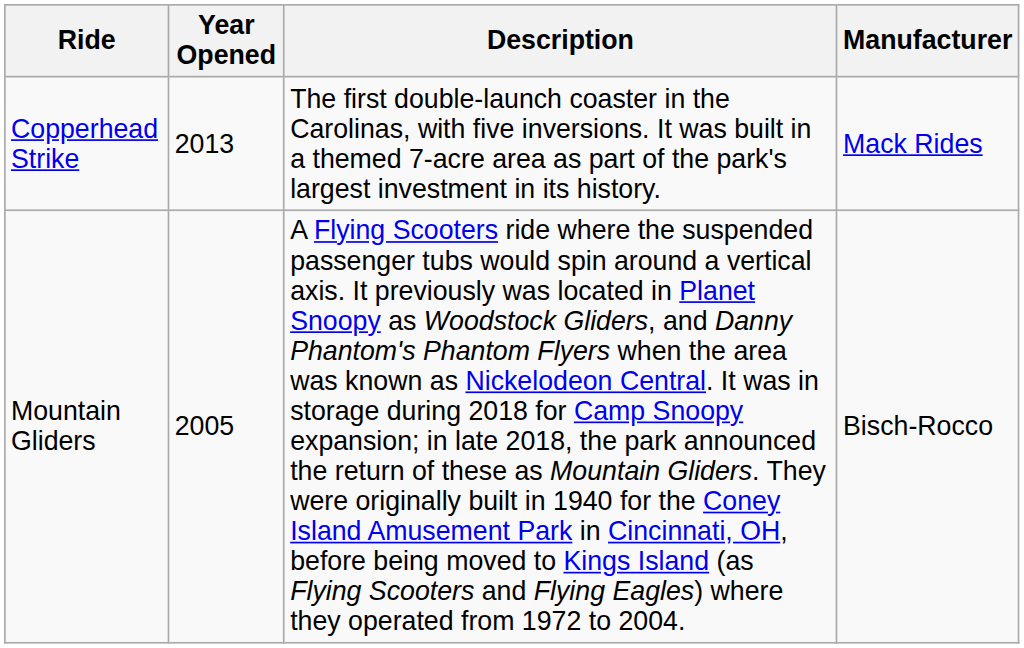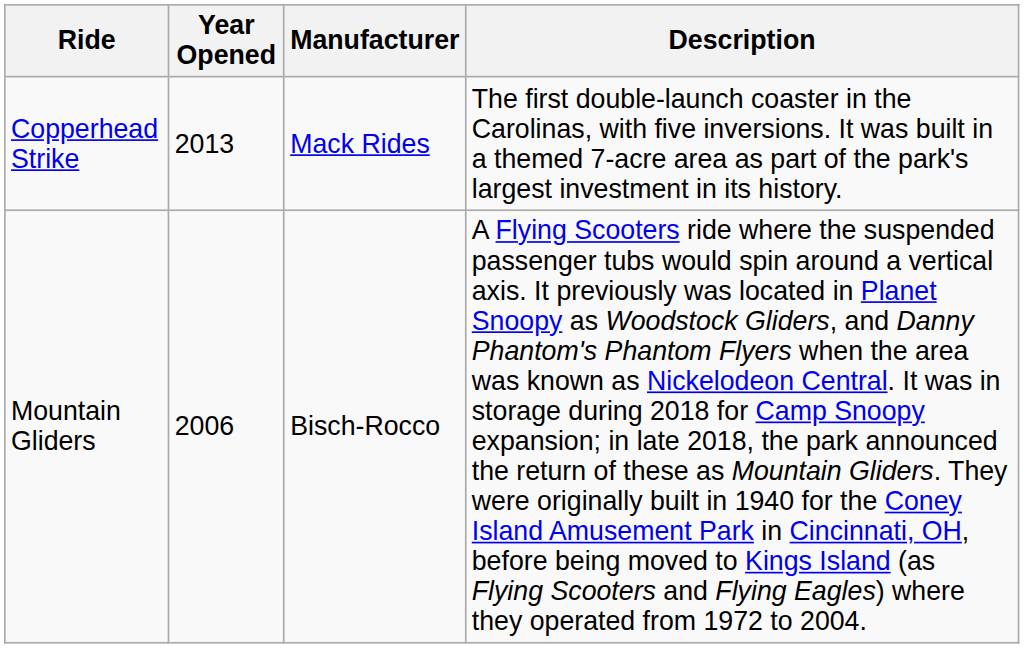 <table class="wikitable sortable">
 <tr>
 <th>Ride</th>
 <th>Year Opened</th>
+<th>Manufacturer</th>
 <th>Description</th>
-<th>Manufacturer</th>
 </tr>
 <tr>
 <td><a href='#'>Copperhead Strike</a></td>
 <td>2013</td>
+<td><a href='#'>Mack Rides</a></td>
 <td>The first double-launch coaster in the Carolinas, with five inversions. It was built in a themed 7-acre area as part of the park's largest investment in its history.</td>
-<td><a href='#'>Mack Rides</a></td>
 </tr>
 <tr>
 <td>Mountain Gliders</td>
-<td>2005</td>
+<td>2006</td>
+<td>Bisch-Rocco</td>
 <td>A <a href='#'>Flying Scooters</a> ride where the suspended passenger tubs would spin around a vertical axis. It previously was located in <a href='#'>Planet Snoopy</a> as <em>Woodstock Gliders</em>, and <em>Danny Phantom's Phantom Flyers</em> when the area was known as <a href='#'>Nickelodeon Central</a>. It was in storage during 2018 for <a href='#'>Camp Snoopy</a> expansion; in late 2018, the park announced the return of these as <em>Mountain Gliders</em>. They were originally built in 1940 for the <a href='#'>Coney Island Amusement Park</a> in <a href='#'>Cincinnati, OH</a>, before being moved to <a href='#'>Kings Island</a> (as <em>Flying Scooters</em> and <em>Flying Eagles</em>) where they operated from 1972 to 2004.</td>
-<td>Bisch-Rocco</td>
 </tr>
 </table>
